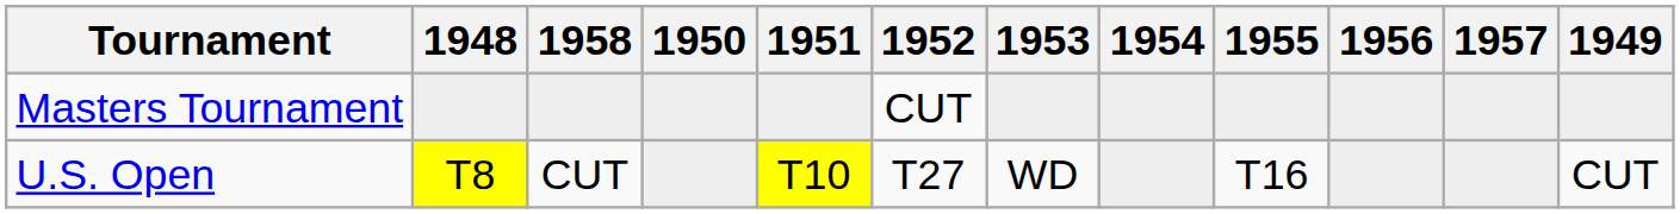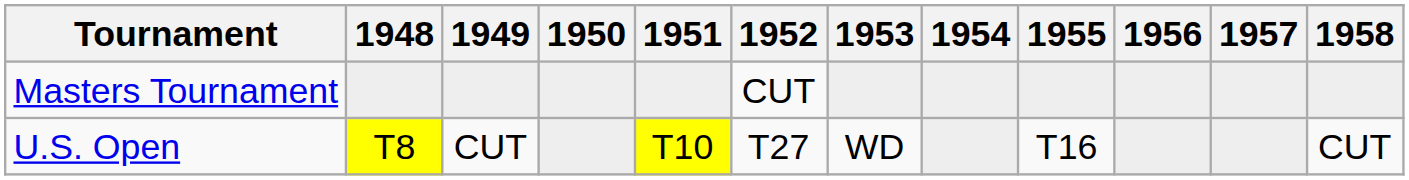 <table class="wikitable" style="font-size:95%;text-align:center;">
 <tr>
 <th>Tournament</th>
 <th>1948</th>
-<th>1958</th>
+<th>1949</th>
 <th>1950</th>
 <th>1951</th>
 <th>1952</th>
 <th>1953</th>
 <th>1954</th>
 <th>1955</th>
 <th>1956</th>
 <th>1957</th>
-<th>1949</th>
+<th>1958</th>
 </tr>
 <tr>
 <td align=left><a href='#'>Masters Tournament</a></td>
 <td style="background:#eeeeee;"></td>
 <td style="background:#eeeeee;"></td>
 <td style="background:#eeeeee;"></td>
 <td style="background:#eeeeee;"></td>
 <td>CUT</td>
 <td style="background:#eeeeee;"></td>
 <td style="background:#eeeeee;"></td>
 <td style="background:#eeeeee;"></td>
 <td style="background:#eeeeee;"></td>
 <td style="background:#eeeeee;"></td>
 <td style="background:#eeeeee;"></td>
 </tr>
 <tr>
 <td align=left><a href='#'>U.S. Open</a></td>
 <td style="background:yellow;">T8</td>
 <td>CUT</td>
 <td style="background:#eeeeee;"></td>
 <td style="background:yellow;">T10</td>
 <td>T27</td>
 <td>WD</td>
 <td style="background:#eeeeee;"></td>
 <td>T16</td>
 <td style="background:#eeeeee;"></td>
 <td style="background:#eeeeee;"></td>
 <td>CUT</td>
 </tr>
 </table>
